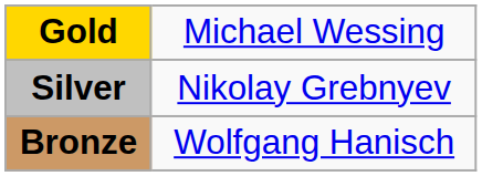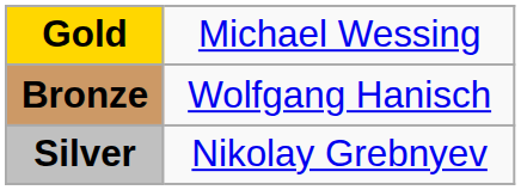 <table class="wikitable" style="text-align:center; " width="35%">
 <tr>
 <td bgcolor="gold"><strong>Gold</strong></td>
 <td><a href='#'>Michael Wessing</a><br>  <small><em></em></small></td>
 </tr>
 <tr>
+<td bgcolor="CC9966"><strong>Bronze</strong></td>
+<td><a href='#'>Wolfgang Hanisch</a><br>  <small><em></em></small></td>
+</tr>
+<tr>
 <td bgcolor="silver"><strong>Silver</strong></td>
 <td><a href='#'>Nikolay Grebnyev</a><br>  <small><em></em></small></td>
 </tr>
-<tr>
-<td bgcolor="CC9966"><strong>Bronze</strong></td>
-<td><a href='#'>Wolfgang Hanisch</a><br>  <small><em></em></small></td>
-</tr>
 </table>
